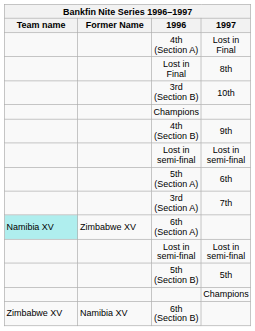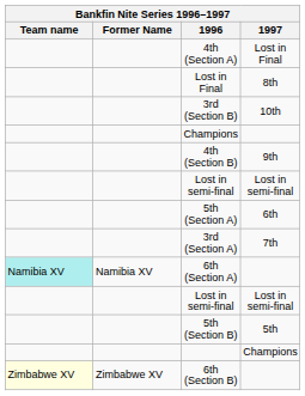 <table class="wikitable sortable" style="text-align:center; font-size:85%; width:60%">
 <tr>
 <th colspan=100%>Bankfin Nite Series 1996–1997</th>
 </tr>
 <tr>
 <th style="width:30%;">Team name</th>
 <th style="width:30%;">Former Name</th>
 <th style="width:20%;">1996</th>
 <th style="width:20%;">1997</th>
 </tr>
 <tr>
 <td style="text-align:left;"></td>
 <td style="text-align:left;"></td>
 <td>4th (Section A)</td>
 <td>Lost in Final</td>
 </tr>
 <tr>
 <td style="text-align:left;"></td>
 <td style="text-align:left;"></td>
 <td>Lost in Final</td>
 <td>8th</td>
 </tr>
 <tr>
 <td style="text-align:left;"></td>
 <td style="text-align:left;"></td>
 <td>3rd (Section B)</td>
 <td>10th</td>
 </tr>
 <tr>
 <td style="text-align:left;"></td>
 <td style="text-align:left;"></td>
 <td>Champions</td>
 <td></td>
 </tr>
 <tr>
 <td style="text-align:left;"></td>
 <td style="text-align:left;"></td>
 <td>4th (Section B)</td>
 <td>9th</td>
 </tr>
 <tr>
 <td style="text-align:left;"></td>
 <td style="text-align:left;"></td>
 <td>Lost in semi-final</td>
 <td>Lost in semi-final</td>
 </tr>
 <tr>
 <td style="text-align:left;"></td>
 <td style="text-align:left;"></td>
 <td>5th (Section A)</td>
 <td>6th</td>
 </tr>
 <tr>
 <td style="text-align:left;"></td>
 <td style="text-align:left;"></td>
 <td>3rd (Section A)</td>
 <td>7th</td>
 </tr>
 <tr>
 <td style="background: paleturquoise; text-align:left;">Namibia XV</td>
-<td style="text-align:left;">Zimbabwe XV</td>
+<td style="text-align:left;">Namibia XV</td>
 <td>6th (Section A)</td>
 <td></td>
 </tr>
 <tr>
 <td style="text-align:left;"></td>
 <td style="text-align:left;"></td>
 <td>Lost in semi-final</td>
 <td>Lost in semi-final</td>
 </tr>
 <tr>
 <td style="text-align:left;"></td>
 <td style="text-align:left;"></td>
 <td>5th (Section B)</td>
 <td>5th</td>
 </tr>
 <tr>
 <td style="text-align:left;"></td>
 <td style="text-align:left;"></td>
 <td></td>
 <td>Champions</td>
 </tr>
 <tr>
+<td style="background: lightyellow; text-align:left;">Zimbabwe XV</td>
 <td style="text-align:left;">Zimbabwe XV</td>
-<td style="text-align:left;">Namibia XV</td>
 <td>6th (Section B)</td>
 <td></td>
 </tr>
 </table>
